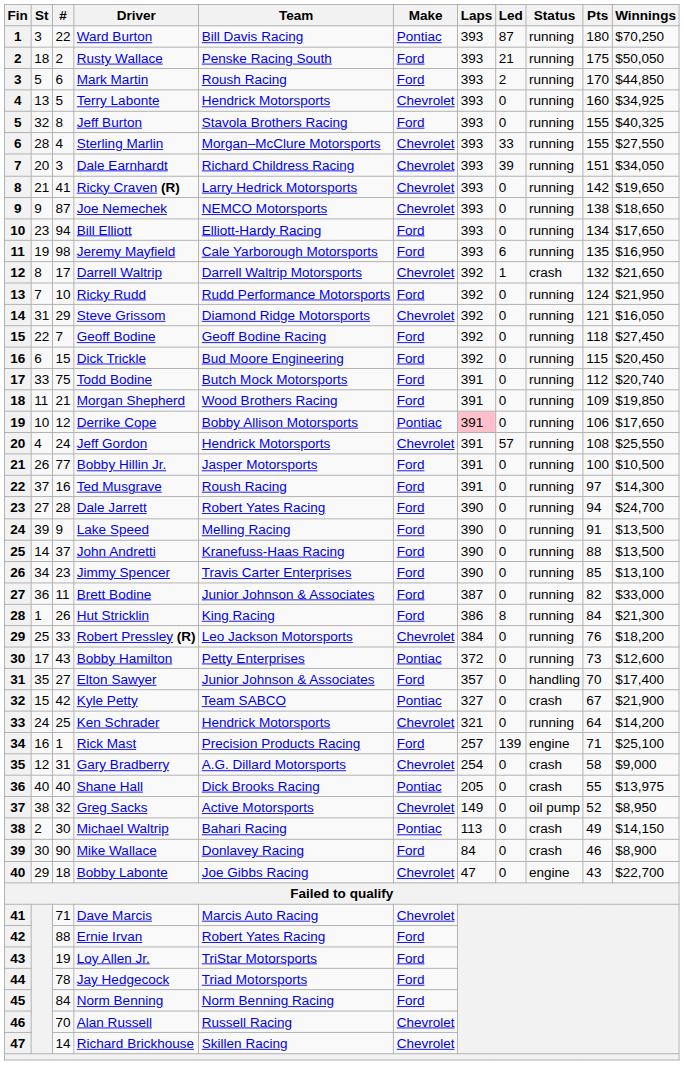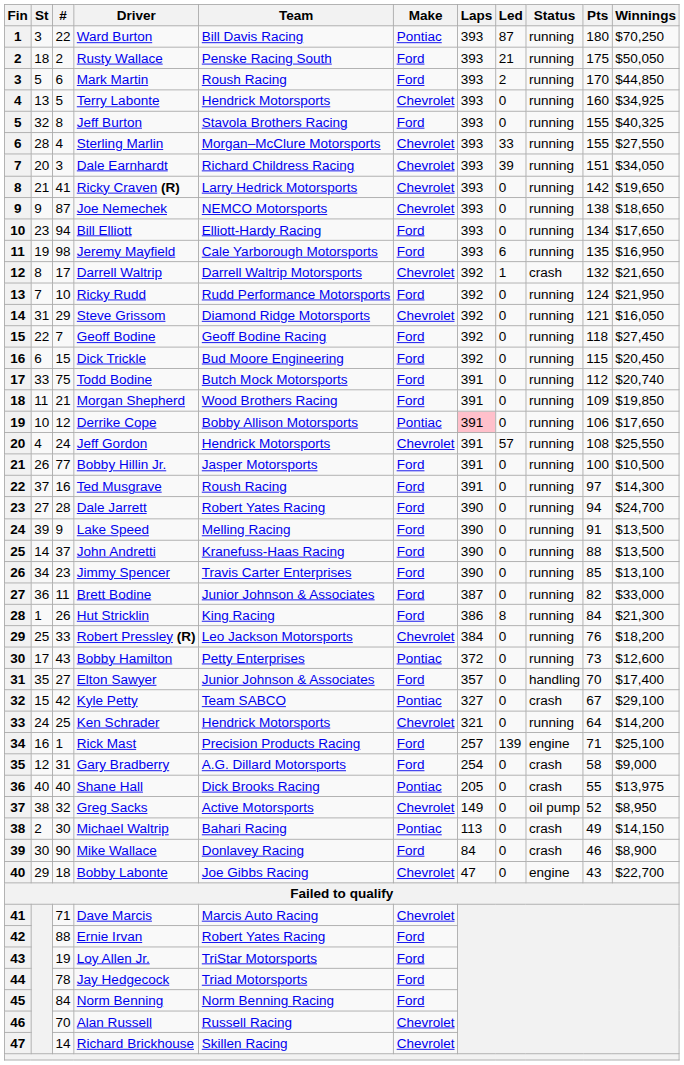 <table class="wikitable" style="font-size:95%">
 <tr>
 <th>Fin</th>
 <th>St</th>
 <th>#</th>
 <th>Driver</th>
 <th>Team</th>
 <th>Make</th>
 <th>Laps</th>
 <th>Led</th>
 <th>Status</th>
 <th>Pts</th>
 <th>Winnings</th>
 </tr>
 <tr>
 <th>1</th>
 <td>3</td>
 <td>22</td>
 <td><a href='#'>Ward Burton</a></td>
 <td><a href='#'>Bill Davis Racing</a></td>
 <td><a href='#'>Pontiac</a></td>
 <td>393</td>
 <td>87</td>
 <td>running</td>
 <td>180</td>
 <td>$70,250</td>
 </tr>
 <tr>
 <th>2</th>
 <td>18</td>
 <td>2</td>
 <td><a href='#'>Rusty Wallace</a></td>
 <td><a href='#'>Penske Racing South</a></td>
 <td><a href='#'>Ford</a></td>
 <td>393</td>
 <td>21</td>
 <td>running</td>
 <td>175</td>
 <td>$50,050</td>
 </tr>
 <tr>
 <th>3</th>
 <td>5</td>
 <td>6</td>
 <td><a href='#'>Mark Martin</a></td>
 <td><a href='#'>Roush Racing</a></td>
 <td><a href='#'>Ford</a></td>
 <td>393</td>
 <td>2</td>
 <td>running</td>
 <td>170</td>
 <td>$44,850</td>
 </tr>
 <tr>
 <th>4</th>
 <td>13</td>
 <td>5</td>
 <td><a href='#'>Terry Labonte</a></td>
 <td><a href='#'>Hendrick Motorsports</a></td>
 <td><a href='#'>Chevrolet</a></td>
 <td>393</td>
 <td>0</td>
 <td>running</td>
 <td>160</td>
 <td>$34,925</td>
 </tr>
 <tr>
 <th>5</th>
 <td>32</td>
 <td>8</td>
 <td><a href='#'>Jeff Burton</a></td>
 <td><a href='#'>Stavola Brothers Racing</a></td>
 <td><a href='#'>Ford</a></td>
 <td>393</td>
 <td>0</td>
 <td>running</td>
 <td>155</td>
 <td>$40,325</td>
 </tr>
 <tr>
 <th>6</th>
 <td>28</td>
 <td>4</td>
 <td><a href='#'>Sterling Marlin</a></td>
 <td><a href='#'>Morgan–McClure Motorsports</a></td>
 <td><a href='#'>Chevrolet</a></td>
 <td>393</td>
 <td>33</td>
 <td>running</td>
 <td>155</td>
 <td>$27,550</td>
 </tr>
 <tr>
 <th>7</th>
 <td>20</td>
 <td>3</td>
 <td><a href='#'>Dale Earnhardt</a></td>
 <td><a href='#'>Richard Childress Racing</a></td>
 <td><a href='#'>Chevrolet</a></td>
 <td>393</td>
 <td>39</td>
 <td>running</td>
 <td>151</td>
 <td>$34,050</td>
 </tr>
 <tr>
 <th>8</th>
 <td>21</td>
 <td>41</td>
 <td><a href='#'>Ricky Craven</a> <strong>(R)</strong></td>
 <td><a href='#'>Larry Hedrick Motorsports</a></td>
 <td><a href='#'>Chevrolet</a></td>
 <td>393</td>
 <td>0</td>
 <td>running</td>
 <td>142</td>
 <td>$19,650</td>
 </tr>
 <tr>
 <th>9</th>
 <td>9</td>
 <td>87</td>
 <td><a href='#'>Joe Nemechek</a></td>
 <td><a href='#'>NEMCO Motorsports</a></td>
 <td><a href='#'>Chevrolet</a></td>
 <td>393</td>
 <td>0</td>
 <td>running</td>
 <td>138</td>
 <td>$18,650</td>
 </tr>
 <tr>
 <th>10</th>
 <td>23</td>
 <td>94</td>
 <td><a href='#'>Bill Elliott</a></td>
 <td><a href='#'>Elliott-Hardy Racing</a></td>
 <td><a href='#'>Ford</a></td>
 <td>393</td>
 <td>0</td>
 <td>running</td>
 <td>134</td>
 <td>$17,650</td>
 </tr>
 <tr>
 <th>11</th>
 <td>19</td>
 <td>98</td>
 <td><a href='#'>Jeremy Mayfield</a></td>
 <td><a href='#'>Cale Yarborough Motorsports</a></td>
 <td><a href='#'>Ford</a></td>
 <td>393</td>
 <td>6</td>
 <td>running</td>
 <td>135</td>
 <td>$16,950</td>
 </tr>
 <tr>
 <th>12</th>
 <td>8</td>
 <td>17</td>
 <td><a href='#'>Darrell Waltrip</a></td>
 <td><a href='#'>Darrell Waltrip Motorsports</a></td>
 <td><a href='#'>Chevrolet</a></td>
 <td>392</td>
 <td>1</td>
 <td>crash</td>
 <td>132</td>
 <td>$21,650</td>
 </tr>
 <tr>
 <th>13</th>
 <td>7</td>
 <td>10</td>
 <td><a href='#'>Ricky Rudd</a></td>
 <td><a href='#'>Rudd Performance Motorsports</a></td>
 <td><a href='#'>Ford</a></td>
 <td>392</td>
 <td>0</td>
 <td>running</td>
 <td>124</td>
 <td>$21,950</td>
 </tr>
 <tr>
 <th>14</th>
 <td>31</td>
 <td>29</td>
 <td><a href='#'>Steve Grissom</a></td>
 <td><a href='#'>Diamond Ridge Motorsports</a></td>
 <td><a href='#'>Chevrolet</a></td>
 <td>392</td>
 <td>0</td>
 <td>running</td>
 <td>121</td>
 <td>$16,050</td>
 </tr>
 <tr>
 <th>15</th>
 <td>22</td>
 <td>7</td>
 <td><a href='#'>Geoff Bodine</a></td>
 <td><a href='#'>Geoff Bodine Racing</a></td>
 <td><a href='#'>Ford</a></td>
 <td>392</td>
 <td>0</td>
 <td>running</td>
 <td>118</td>
 <td>$27,450</td>
 </tr>
 <tr>
 <th>16</th>
 <td>6</td>
 <td>15</td>
 <td><a href='#'>Dick Trickle</a></td>
 <td><a href='#'>Bud Moore Engineering</a></td>
 <td><a href='#'>Ford</a></td>
 <td>392</td>
 <td>0</td>
 <td>running</td>
 <td>115</td>
 <td>$20,450</td>
 </tr>
 <tr>
 <th>17</th>
 <td>33</td>
 <td>75</td>
 <td><a href='#'>Todd Bodine</a></td>
 <td><a href='#'>Butch Mock Motorsports</a></td>
 <td><a href='#'>Ford</a></td>
 <td>391</td>
 <td>0</td>
 <td>running</td>
 <td>112</td>
 <td>$20,740</td>
 </tr>
 <tr>
 <th>18</th>
 <td>11</td>
 <td>21</td>
 <td><a href='#'>Morgan Shepherd</a></td>
 <td><a href='#'>Wood Brothers Racing</a></td>
 <td><a href='#'>Ford</a></td>
 <td>391</td>
 <td>0</td>
 <td>running</td>
 <td>109</td>
 <td>$19,850</td>
 </tr>
 <tr>
 <th>19</th>
 <td>10</td>
 <td>12</td>
 <td><a href='#'>Derrike Cope</a></td>
 <td><a href='#'>Bobby Allison Motorsports</a></td>
 <td><a href='#'>Pontiac</a></td>
 <td style="background: pink;">391</td>
 <td>0</td>
 <td>running</td>
 <td>106</td>
 <td>$17,650</td>
 </tr>
 <tr>
 <th>20</th>
 <td>4</td>
 <td>24</td>
 <td><a href='#'>Jeff Gordon</a></td>
 <td><a href='#'>Hendrick Motorsports</a></td>
 <td><a href='#'>Chevrolet</a></td>
 <td>391</td>
 <td>57</td>
 <td>running</td>
 <td>108</td>
 <td>$25,550</td>
 </tr>
 <tr>
 <th>21</th>
 <td>26</td>
 <td>77</td>
 <td><a href='#'>Bobby Hillin Jr.</a></td>
 <td><a href='#'>Jasper Motorsports</a></td>
 <td><a href='#'>Ford</a></td>
 <td>391</td>
 <td>0</td>
 <td>running</td>
 <td>100</td>
 <td>$10,500</td>
 </tr>
 <tr>
 <th>22</th>
 <td>37</td>
 <td>16</td>
 <td><a href='#'>Ted Musgrave</a></td>
 <td><a href='#'>Roush Racing</a></td>
 <td><a href='#'>Ford</a></td>
 <td>391</td>
 <td>0</td>
 <td>running</td>
 <td>97</td>
 <td>$14,300</td>
 </tr>
 <tr>
 <th>23</th>
 <td>27</td>
 <td>28</td>
 <td><a href='#'>Dale Jarrett</a></td>
 <td><a href='#'>Robert Yates Racing</a></td>
 <td><a href='#'>Ford</a></td>
 <td>390</td>
 <td>0</td>
 <td>running</td>
 <td>94</td>
 <td>$24,700</td>
 </tr>
 <tr>
 <th>24</th>
 <td>39</td>
 <td>9</td>
 <td><a href='#'>Lake Speed</a></td>
 <td><a href='#'>Melling Racing</a></td>
 <td><a href='#'>Ford</a></td>
 <td>390</td>
 <td>0</td>
 <td>running</td>
 <td>91</td>
 <td>$13,500</td>
 </tr>
 <tr>
 <th>25</th>
 <td>14</td>
 <td>37</td>
 <td><a href='#'>John Andretti</a></td>
 <td><a href='#'>Kranefuss-Haas Racing</a></td>
 <td><a href='#'>Ford</a></td>
 <td>390</td>
 <td>0</td>
 <td>running</td>
 <td>88</td>
 <td>$13,500</td>
 </tr>
 <tr>
 <th>26</th>
 <td>34</td>
 <td>23</td>
 <td><a href='#'>Jimmy Spencer</a></td>
 <td><a href='#'>Travis Carter Enterprises</a></td>
 <td><a href='#'>Ford</a></td>
 <td>390</td>
 <td>0</td>
 <td>running</td>
 <td>85</td>
 <td>$13,100</td>
 </tr>
 <tr>
 <th>27</th>
 <td>36</td>
 <td>11</td>
 <td><a href='#'>Brett Bodine</a></td>
 <td><a href='#'>Junior Johnson & Associates</a></td>
 <td><a href='#'>Ford</a></td>
 <td>387</td>
 <td>0</td>
 <td>running</td>
 <td>82</td>
 <td>$33,000</td>
 </tr>
 <tr>
 <th>28</th>
 <td>1</td>
 <td>26</td>
 <td><a href='#'>Hut Stricklin</a></td>
 <td><a href='#'>King Racing</a></td>
 <td><a href='#'>Ford</a></td>
 <td>386</td>
 <td>8</td>
 <td>running</td>
 <td>84</td>
 <td>$21,300</td>
 </tr>
 <tr>
 <th>29</th>
 <td>25</td>
 <td>33</td>
 <td><a href='#'>Robert Pressley</a> <strong>(R)</strong></td>
 <td><a href='#'>Leo Jackson Motorsports</a></td>
 <td><a href='#'>Chevrolet</a></td>
 <td>384</td>
 <td>0</td>
 <td>running</td>
 <td>76</td>
 <td>$18,200</td>
 </tr>
 <tr>
 <th>30</th>
 <td>17</td>
 <td>43</td>
 <td><a href='#'>Bobby Hamilton</a></td>
 <td><a href='#'>Petty Enterprises</a></td>
 <td><a href='#'>Pontiac</a></td>
 <td>372</td>
 <td>0</td>
 <td>running</td>
 <td>73</td>
 <td>$12,600</td>
 </tr>
 <tr>
 <th>31</th>
 <td>35</td>
 <td>27</td>
 <td><a href='#'>Elton Sawyer</a></td>
 <td><a href='#'>Junior Johnson & Associates</a></td>
 <td><a href='#'>Ford</a></td>
 <td>357</td>
 <td>0</td>
 <td>handling</td>
 <td>70</td>
 <td>$17,400</td>
 </tr>
 <tr>
 <th>32</th>
 <td>15</td>
 <td>42</td>
 <td><a href='#'>Kyle Petty</a></td>
 <td><a href='#'>Team SABCO</a></td>
 <td><a href='#'>Pontiac</a></td>
 <td>327</td>
 <td>0</td>
 <td>crash</td>
 <td>67</td>
-<td>$21,900</td>
+<td>$29,100</td>
 </tr>
 <tr>
 <th>33</th>
 <td>24</td>
 <td>25</td>
 <td><a href='#'>Ken Schrader</a></td>
 <td><a href='#'>Hendrick Motorsports</a></td>
 <td><a href='#'>Chevrolet</a></td>
 <td>321</td>
 <td>0</td>
 <td>running</td>
 <td>64</td>
 <td>$14,200</td>
 </tr>
 <tr>
 <th>34</th>
 <td>16</td>
 <td>1</td>
 <td><a href='#'>Rick Mast</a></td>
 <td><a href='#'>Precision Products Racing</a></td>
 <td><a href='#'>Ford</a></td>
 <td>257</td>
 <td>139</td>
 <td>engine</td>
 <td>71</td>
 <td>$25,100</td>
 </tr>
 <tr>
 <th>35</th>
 <td>12</td>
 <td>31</td>
 <td><a href='#'>Gary Bradberry</a></td>
 <td><a href='#'>A.G. Dillard Motorsports</a></td>
-<td><a href='#'>Chevrolet</a></td>
+<td><a href='#'>Ford</a></td>
 <td>254</td>
 <td>0</td>
 <td>crash</td>
 <td>58</td>
 <td>$9,000</td>
 </tr>
 <tr>
 <th>36</th>
 <td>40</td>
 <td>40</td>
 <td><a href='#'>Shane Hall</a></td>
 <td><a href='#'>Dick Brooks Racing</a></td>
 <td><a href='#'>Pontiac</a></td>
 <td>205</td>
 <td>0</td>
 <td>crash</td>
 <td>55</td>
 <td>$13,975</td>
 </tr>
 <tr>
 <th>37</th>
 <td>38</td>
 <td>32</td>
 <td><a href='#'>Greg Sacks</a></td>
 <td><a href='#'>Active Motorsports</a></td>
 <td><a href='#'>Chevrolet</a></td>
 <td>149</td>
 <td>0</td>
 <td>oil pump</td>
 <td>52</td>
 <td>$8,950</td>
 </tr>
 <tr>
 <th>38</th>
 <td>2</td>
 <td>30</td>
 <td><a href='#'>Michael Waltrip</a></td>
 <td><a href='#'>Bahari Racing</a></td>
 <td><a href='#'>Pontiac</a></td>
 <td>113</td>
 <td>0</td>
 <td>crash</td>
 <td>49</td>
 <td>$14,150</td>
 </tr>
 <tr>
 <th>39</th>
 <td>30</td>
 <td>90</td>
 <td><a href='#'>Mike Wallace</a></td>
 <td><a href='#'>Donlavey Racing</a></td>
 <td><a href='#'>Ford</a></td>
 <td>84</td>
 <td>0</td>
 <td>crash</td>
 <td>46</td>
 <td>$8,900</td>
 </tr>
 <tr>
 <th>40</th>
 <td>29</td>
 <td>18</td>
 <td><a href='#'>Bobby Labonte</a></td>
 <td><a href='#'>Joe Gibbs Racing</a></td>
 <td><a href='#'>Chevrolet</a></td>
 <td>47</td>
 <td>0</td>
 <td>engine</td>
 <td>43</td>
 <td>$22,700</td>
 </tr>
 <tr>
 <th colspan="11">Failed to qualify</th>
 </tr>
 <tr>
 <th>41</th>
 <th rowspan="7"></th>
 <td>71</td>
 <td><a href='#'>Dave Marcis</a></td>
 <td><a href='#'>Marcis Auto Racing</a></td>
 <td><a href='#'>Chevrolet</a></td>
 <th colspan="5" rowspan="7"></th>
 </tr>
 <tr>
 <th>42</th>
 <td>88</td>
 <td><a href='#'>Ernie Irvan</a></td>
 <td><a href='#'>Robert Yates Racing</a></td>
 <td><a href='#'>Ford</a></td>
 </tr>
 <tr>
 <th>43</th>
 <td>19</td>
 <td><a href='#'>Loy Allen Jr.</a></td>
 <td><a href='#'>TriStar Motorsports</a></td>
 <td><a href='#'>Ford</a></td>
 </tr>
 <tr>
 <th>44</th>
 <td>78</td>
 <td><a href='#'>Jay Hedgecock</a></td>
 <td><a href='#'>Triad Motorsports</a></td>
 <td><a href='#'>Ford</a></td>
 </tr>
 <tr>
 <th>45</th>
 <td>84</td>
 <td><a href='#'>Norm Benning</a></td>
 <td><a href='#'>Norm Benning Racing</a></td>
 <td><a href='#'>Ford</a></td>
 </tr>
 <tr>
 <th>46</th>
 <td>70</td>
 <td><a href='#'>Alan Russell</a></td>
 <td><a href='#'>Russell Racing</a></td>
 <td><a href='#'>Chevrolet</a></td>
 </tr>
 <tr>
 <th>47</th>
 <td>14</td>
 <td><a href='#'>Richard Brickhouse</a></td>
 <td><a href='#'>Skillen Racing</a></td>
 <td><a href='#'>Chevrolet</a></td>
 </tr>
 <tr>
 <th colspan="11"></th>
 </tr>
 </table>
